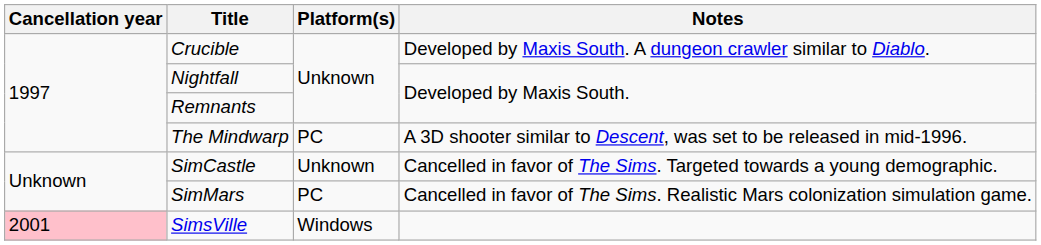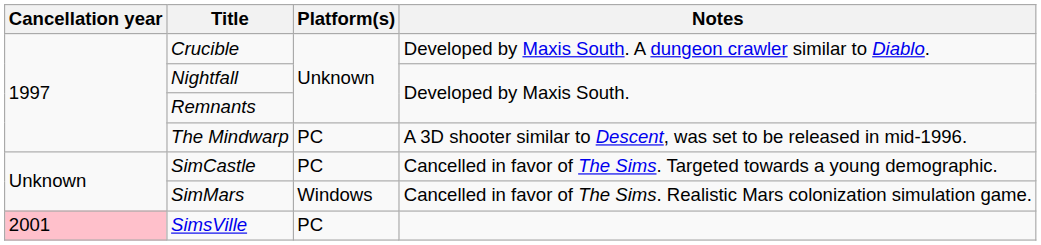 <table class="wikitable sortable">
 <tr>
 <th>Cancellation year</th>
 <th>Title</th>
 <th>Platform(s)</th>
 <th>Notes</th>
 </tr>
 <tr>
 <td rowspan="4">1997</td>
 <td><em>Crucible</em></td>
 <td rowspan="3">Unknown</td>
 <td>Developed by <a href='#'>Maxis South</a>. A <a href='#'>dungeon crawler</a> similar to <em><a href='#'>Diablo</a></em>.</td>
 </tr>
 <tr>
 <td><em>Nightfall</em></td>
 <td rowspan="2">Developed by Maxis South.</td>
 </tr>
 <tr>
 <td><em>Remnants</em></td>
 </tr>
 <tr>
 <td><em>The Mindwarp</em></td>
 <td>PC</td>
 <td>A 3D shooter similar to <em><a href='#'>Descent</a></em>, was set to be released in mid-1996.</td>
 </tr>
 <tr>
 <td rowspan="2">Unknown</td>
 <td><em>SimCastle</em></td>
-<td>Unknown</td>
+<td>PC</td>
 <td>Cancelled in favor of <em><a href='#'>The Sims</a></em>. Targeted towards a young demographic.</td>
 </tr>
 <tr>
 <td><em>SimMars</em></td>
-<td>PC</td>
+<td>Windows</td>
 <td>Cancelled in favor of <em>The Sims</em>. Realistic Mars colonization simulation game.</td>
 </tr>
 <tr>
 <td style="background: pink;">2001</td>
 <td><em><a href='#'>SimsVille</a></em></td>
-<td>Windows</td>
+<td>PC</td>
 </tr>
 </table>
